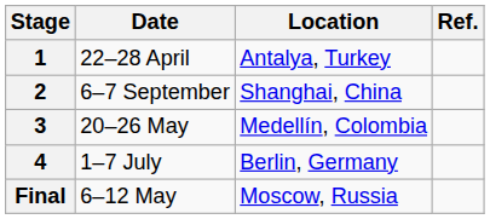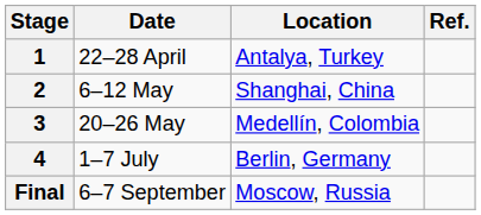 <table class="wikitable">
 <tr>
 <th>Stage</th>
 <th>Date</th>
 <th>Location</th>
 <th>Ref.</th>
 </tr>
 <tr>
 <th>1</th>
 <td>22–28 April</td>
 <td> <a href='#'>Antalya</a>, <a href='#'>Turkey</a></td>
 <td></td>
 </tr>
 <tr>
 <th>2</th>
-<td>6–7 September</td>
+<td>6–12 May</td>
 <td> <a href='#'>Shanghai</a>, <a href='#'>China</a></td>
 <td></td>
 </tr>
 <tr>
 <th>3</th>
 <td>20–26 May</td>
 <td> <a href='#'>Medellín</a>, <a href='#'>Colombia</a></td>
 <td></td>
 </tr>
 <tr>
 <th>4</th>
 <td>1–7 July</td>
 <td> <a href='#'>Berlin</a>, <a href='#'>Germany</a></td>
 <td></td>
 </tr>
 <tr>
 <th>Final</th>
-<td>6–12 May</td>
+<td>6–7 September</td>
 <td> <a href='#'>Moscow</a>, <a href='#'>Russia</a></td>
 <td></td>
 </tr>
 </table>
